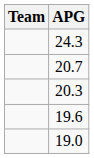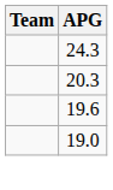 <table class=wikitable>
 <tr>
 <th>Team</th>
 <th>APG</th>
 </tr>
 <tr>
 <td></td>
 <td align=center>24.3</td>
-</tr>
-<tr>
-<td></td>
-<td align=center>20.7</td>
 </tr>
 <tr>
 <td></td>
 <td align=center>20.3</td>
 </tr>
 <tr>
 <td></td>
 <td align=center>19.6</td>
 </tr>
 <tr>
 <td></td>
 <td align=center>19.0</td>
 </tr>
 </table>
